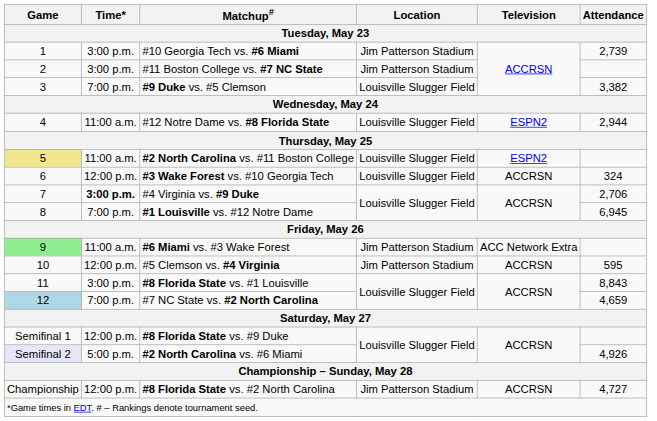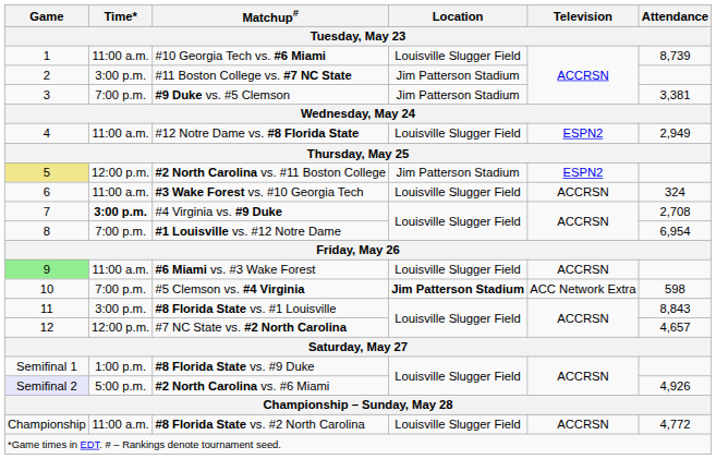 <table class="wikitable" style="font-size: 95%">
 <tr align="center">
 <th>Game</th>
 <th>Time*</th>
 <th>Matchup<sup>#</sup></th>
 <th>Location</th>
 <th>Television</th>
 <th>Attendance</th>
 </tr>
 <tr>
 <th colspan=7>Tuesday, May 23</th>
 </tr>
 <tr>
 <td style="text-align:center;">1</td>
-<td style="text-align:center;">3:00 p.m.</td>
+<td style="text-align:center;">11:00 a.m.</td>
 <td style="text-align:left;">#10 Georgia Tech vs. <strong>#6 Miami</strong></td>
-<td style="text-align:center;">Jim Patterson Stadium</td>
+<td style="text-align:center;">Louisville Slugger Field</td>
 <td rowspan=3 style="text-align:center;"><a href='#'>ACCRSN</a></td>
-<td style="text-align:center;">2,739 </td>
+<td style="text-align:center;">8,739 </td>
 </tr>
 <tr>
 <td style="text-align:center;">2</td>
 <td style="text-align:center;">3:00 p.m.</td>
 <td style="text-align:left;">#11 Boston College vs. <strong>#7 NC State</strong></td>
 <td style="text-align:center;">Jim Patterson Stadium</td>
 <td style="text-align:center;"></td>
 </tr>
 <tr>
 <td style="text-align:center;">3</td>
 <td style="text-align:center;">7:00 p.m.</td>
 <td style="text-align:left;"><strong>#9 Duke</strong> vs. #5 Clemson</td>
-<td style="text-align:center;">Louisville Slugger Field</td>
-<td style="text-align:center;">3,382 </td>
+<td style="text-align:center;">Jim Patterson Stadium</td>
+<td style="text-align:center;">3,381 </td>
 </tr>
 <tr>
 <th colspan=7>Wednesday, May 24</th>
 </tr>
 <tr>
 <td style="text-align:center;">4</td>
 <td style="text-align:center;">11:00 a.m.</td>
 <td style="text-align:left;">#12 Notre Dame vs. <strong>#8 Florida State</strong></td>
 <td style="text-align:center;">Louisville Slugger Field</td>
 <td style="text-align:center;"><a href='#'>ESPN2</a></td>
-<td style="text-align:center;">2,944 </td>
+<td style="text-align:center;">2,949 </td>
 </tr>
 <tr>
 <th colspan=7>Thursday, May 25</th>
 </tr>
 <tr>
 <td style="background: khaki; text-align:center;">5</td>
-<td style="text-align:center;">11:00 a.m.</td>
+<td style="text-align:center;">12:00 p.m.</td>
 <td style="text-align:left;"><strong>#2 North Carolina</strong> vs. #11 Boston College</td>
-<td style="text-align:center;">Louisville Slugger Field</td>
+<td style="text-align:center;">Jim Patterson Stadium</td>
 <td style="text-align:center;"><a href='#'>ESPN2</a></td>
 <td style="text-align:center;"></td>
 </tr>
 <tr>
 <td style="text-align:center;">6</td>
-<td style="text-align:center;">12:00 p.m.</td>
+<td style="text-align:center;">11:00 a.m.</td>
 <td style="text-align:left;"><strong>#3 Wake Forest</strong> vs. #10 Georgia Tech</td>
 <td style="text-align:center;">Louisville Slugger Field</td>
 <td style="text-align:center;">ACCRSN</td>
 <td style="text-align:center;">324 </td>
 </tr>
 <tr>
 <td style="text-align:center;">7</td>
 <td style="text-align:center;"><strong>3:00 p.m.</strong></td>
 <td style="text-align:left;">#4 Virginia vs. <strong>#9 Duke</strong></td>
 <td rowspan=2 style="text-align:center;">Louisville Slugger Field</td>
 <td rowspan=2 style="text-align:center;">ACCRSN</td>
-<td style="text-align:center;">2,706 </td>
+<td style="text-align:center;">2,708 </td>
 </tr>
 <tr>
 <td style="text-align:center;">8</td>
 <td style="text-align:center;">7:00 p.m.</td>
 <td style="text-align:left;"><strong>#1 Louisville</strong> vs. #12 Notre Dame</td>
-<td style="text-align:center;">6,945 </td>
+<td style="text-align:center;">6,954 </td>
 </tr>
 <tr>
 <th colspan=7>Friday, May 26</th>
 </tr>
 <tr>
 <td style="background: lightgreen; text-align:center;">9</td>
 <td style="text-align:center;">11:00 a.m.</td>
 <td style="text-align:left;"><strong>#6 Miami</strong> vs. #3 Wake Forest</td>
-<td style="text-align:center;">Jim Patterson Stadium</td>
-<td style="text-align:center;">ACC Network Extra</td>
+<td style="text-align:center;">Louisville Slugger Field</td>
+<td style="text-align:center;">ACCRSN</td>
 <td style="text-align:center;"></td>
 </tr>
 <tr>
 <td style="text-align:center;">10</td>
-<td style="text-align:center;">12:00 p.m.</td>
+<td style="text-align:center;">7:00 p.m.</td>
 <td style="text-align:left;">#5 Clemson vs. <strong>#4 Virginia</strong></td>
-<td style="text-align:center;">Jim Patterson Stadium</td>
-<td style="text-align:center;">ACCRSN</td>
-<td style="text-align:center;">595 </td>
+<td style="text-align:center;"><strong>Jim Patterson Stadium</strong></td>
+<td style="text-align:center;">ACC Network Extra</td>
+<td style="text-align:center;">598 </td>
 </tr>
 <tr>
 <td style="text-align:center;">11</td>
 <td style="text-align:center;">3:00 p.m.</td>
 <td style="text-align:left;"><strong>#8 Florida State</strong> vs. #1 Louisville</td>
 <td rowspan=2 style="text-align:center;">Louisville Slugger Field</td>
 <td rowspan=2 style="text-align:center;">ACCRSN</td>
 <td style="text-align:center;">8,843 </td>
 </tr>
 <tr>
-<td style="background: lightblue; text-align:center;">12</td>
-<td style="text-align:center;">7:00 p.m.</td>
+<td style="text-align:center;">12</td>
+<td style="text-align:center;">12:00 p.m.</td>
 <td style="text-align:left;">#7 NC State vs. <strong>#2 North Carolina</strong></td>
-<td style="text-align:center;">4,659 </td>
+<td style="text-align:center;">4,657 </td>
 </tr>
 <tr>
 <th colspan=7>Saturday, May 27</th>
 </tr>
 <tr>
 <td style="text-align:center;">Semifinal 1</td>
-<td style="text-align:center;">12:00 p.m.</td>
+<td style="text-align:center;">1:00 p.m.</td>
 <td style="text-align:left;"><strong>#8 Florida State</strong> vs. #9 Duke</td>
 <td rowspan=2 style="text-align:center;">Louisville Slugger Field</td>
 <td rowspan=2 style="text-align:center;">ACCRSN</td>
 <td style="text-align:center;"></td>
 </tr>
 <tr>
 <td style="background: lavender; text-align:center;">Semifinal 2</td>
 <td style="text-align:center;">5:00 p.m.</td>
 <td style="text-align:left;"><strong>#2 North Carolina</strong> vs. #6 Miami</td>
 <td style="text-align:center;">4,926</td>
 </tr>
 <tr>
 <th colspan=7>Championship – Sunday, May 28</th>
 </tr>
 <tr>
 <td style="text-align:center;">Championship</td>
-<td style="text-align:center;">12:00 p.m.</td>
+<td style="text-align:center;">11:00 a.m.</td>
 <td style="text-align:left;"><strong>#8 Florida State</strong> vs. #2 North Carolina</td>
-<td style="text-align:center;">Jim Patterson Stadium</td>
+<td style="text-align:center;">Louisville Slugger Field</td>
 <td style="text-align:center;">ACCRSN</td>
-<td style="text-align:center;">4,727</td>
+<td style="text-align:center;">4,772</td>
 </tr>
 <tr>
 <td colspan=7><small>*Game times in <a href='#'>EDT</a>. # – Rankings denote tournament seed.</small></td>
 </tr>
 </table>
